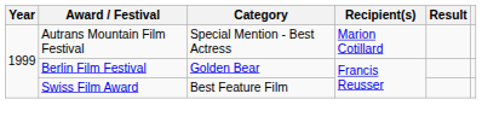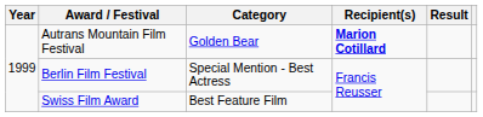 <table class="wikitable sortable plainrowheaders">
 <tr>
 <th>Year</th>
 <th>Award / Festival</th>
 <th>Category</th>
 <th>Recipient(s)</th>
 <th>Result</th>
 <th scope="col" class="unsortable"></th>
 </tr>
 <tr>
 <td align="center" rowspan="3">1999</td>
 <td>Autrans Mountain Film Festival</td>
-<td>Special Mention - Best Actress</td>
-<td><a href='#'>Marion Cotillard</a></td>
+<td><a href='#'>Golden Bear</a></td>
+<td><strong><a href='#'>Marion Cotillard</a></strong></td>
 <td></td>
 <td></td>
 </tr>
 <tr>
 <td><a href='#'>Berlin Film Festival</a></td>
-<td><a href='#'>Golden Bear</a></td>
+<td>Special Mention - Best Actress</td>
 <td rowspan="2"><a href='#'>Francis Reusser</a></td>
 <td></td>
 <td></td>
 </tr>
 <tr>
 <td><a href='#'>Swiss Film Award</a></td>
 <td>Best Feature Film</td>
 <td></td>
 <td></td>
 </tr>
 </table>
